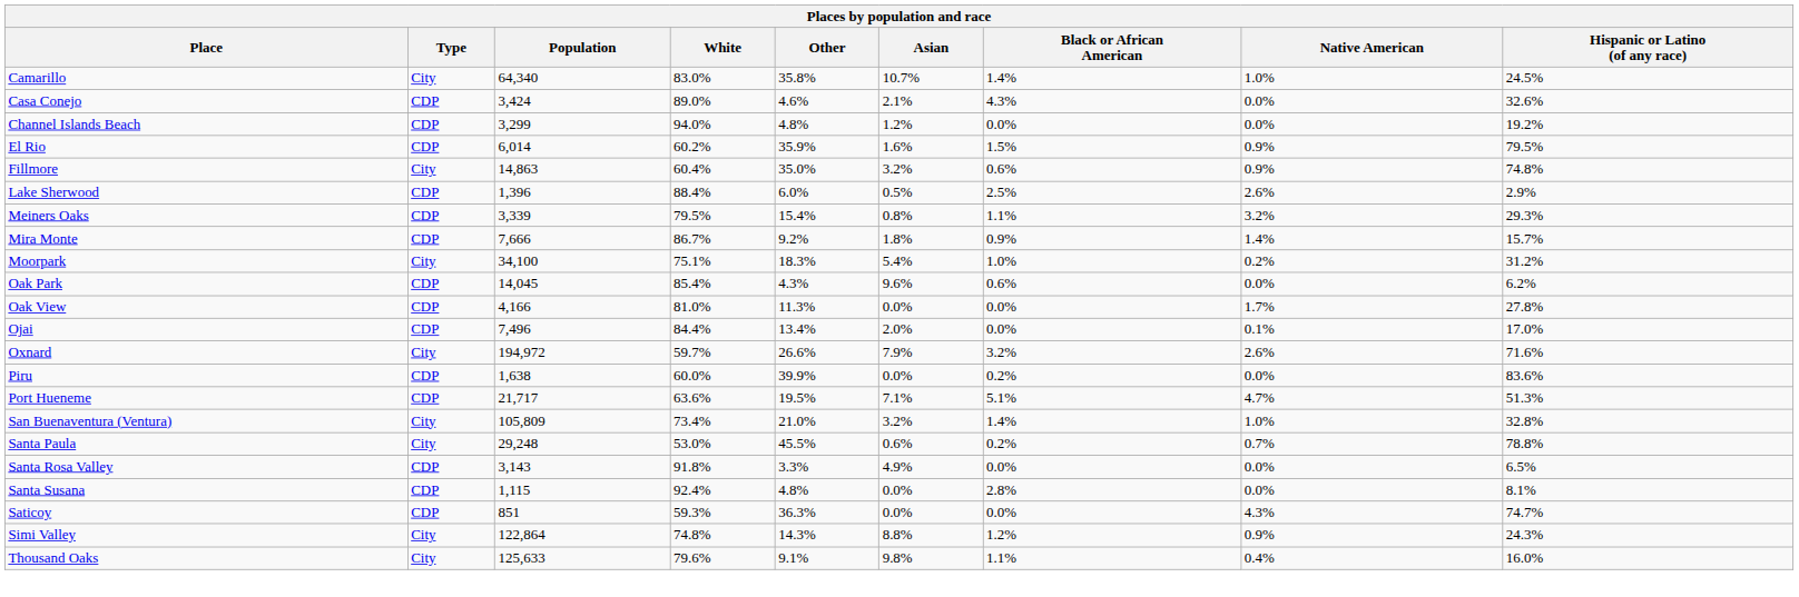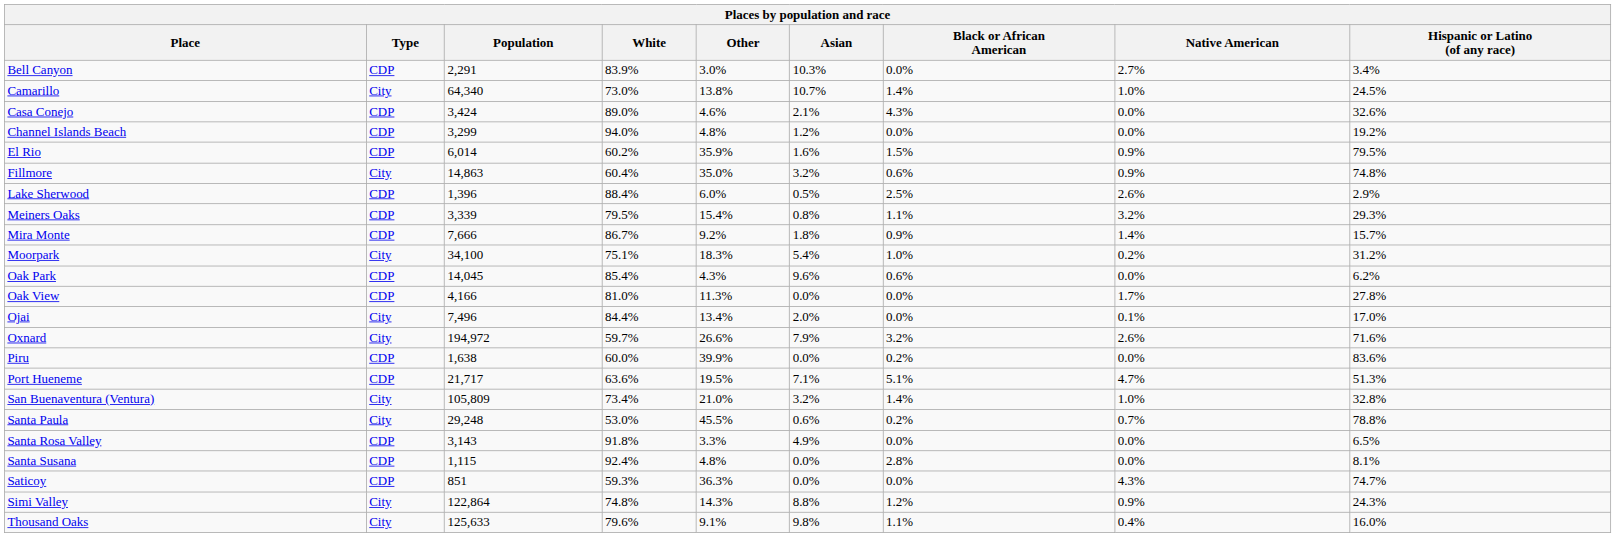 <table class="wikitable collapsible collapsed sortable" style="width: 100%;">
 <tr>
 <th colspan=9>Places by population and race</th>
 </tr>
 <tr>
 <th>Place</th>
 <th>Type</th>
 <th data-sort-type="number">Population</th>
 <th data-sort-type="number">White</th>
 <th data-sort-type="number">Other<br></th>
 <th data-sort-type="number">Asian</th>
 <th data-sort-type="number">Black or African<br>American</th>
 <th data-sort-type="number">Native American<br></th>
 <th data-sort-type="number">Hispanic or Latino<br>(of any race)</th>
 </tr>
 <tr>
+<td><a href='#'>Bell Canyon</a></td>
+<td><a href='#'>CDP</a></td>
+<td>2,291</td>
+<td>83.9%</td>
+<td>3.0%</td>
+<td>10.3%</td>
+<td>0.0%</td>
+<td>2.7%</td>
+<td>3.4%</td>
+</tr>
+<tr>
 <td><a href='#'>Camarillo</a></td>
 <td><a href='#'>City</a></td>
 <td>64,340</td>
-<td>83.0%</td>
-<td>35.8%</td>
+<td>73.0%</td>
+<td>13.8%</td>
 <td>10.7%</td>
 <td>1.4%</td>
 <td>1.0%</td>
 <td>24.5%</td>
 </tr>
 <tr>
 <td><a href='#'>Casa Conejo</a></td>
 <td><a href='#'>CDP</a></td>
 <td>3,424</td>
 <td>89.0%</td>
 <td>4.6%</td>
 <td>2.1%</td>
 <td>4.3%</td>
 <td>0.0%</td>
 <td>32.6%</td>
 </tr>
 <tr>
 <td><a href='#'>Channel Islands Beach</a></td>
 <td><a href='#'>CDP</a></td>
 <td>3,299</td>
 <td>94.0%</td>
 <td>4.8%</td>
 <td>1.2%</td>
 <td>0.0%</td>
 <td>0.0%</td>
 <td>19.2%</td>
 </tr>
 <tr>
 <td><a href='#'>El Rio</a></td>
 <td><a href='#'>CDP</a></td>
 <td>6,014</td>
 <td>60.2%</td>
 <td>35.9%</td>
 <td>1.6%</td>
 <td>1.5%</td>
 <td>0.9%</td>
 <td>79.5%</td>
 </tr>
 <tr>
 <td><a href='#'>Fillmore</a></td>
 <td><a href='#'>City</a></td>
 <td>14,863</td>
 <td>60.4%</td>
 <td>35.0%</td>
 <td>3.2%</td>
 <td>0.6%</td>
 <td>0.9%</td>
 <td>74.8%</td>
 </tr>
 <tr>
 <td><a href='#'>Lake Sherwood</a></td>
 <td><a href='#'>CDP</a></td>
 <td>1,396</td>
 <td>88.4%</td>
 <td>6.0%</td>
 <td>0.5%</td>
 <td>2.5%</td>
 <td>2.6%</td>
 <td>2.9%</td>
 </tr>
 <tr>
 <td><a href='#'>Meiners Oaks</a></td>
 <td><a href='#'>CDP</a></td>
 <td>3,339</td>
 <td>79.5%</td>
 <td>15.4%</td>
 <td>0.8%</td>
 <td>1.1%</td>
 <td>3.2%</td>
 <td>29.3%</td>
 </tr>
 <tr>
 <td><a href='#'>Mira Monte</a></td>
 <td><a href='#'>CDP</a></td>
 <td>7,666</td>
 <td>86.7%</td>
 <td>9.2%</td>
 <td>1.8%</td>
 <td>0.9%</td>
 <td>1.4%</td>
 <td>15.7%</td>
 </tr>
 <tr>
 <td><a href='#'>Moorpark</a></td>
 <td><a href='#'>City</a></td>
 <td>34,100</td>
 <td>75.1%</td>
 <td>18.3%</td>
 <td>5.4%</td>
 <td>1.0%</td>
 <td>0.2%</td>
 <td>31.2%</td>
 </tr>
 <tr>
 <td><a href='#'>Oak Park</a></td>
 <td><a href='#'>CDP</a></td>
 <td>14,045</td>
 <td>85.4%</td>
 <td>4.3%</td>
 <td>9.6%</td>
 <td>0.6%</td>
 <td>0.0%</td>
 <td>6.2%</td>
 </tr>
 <tr>
 <td><a href='#'>Oak View</a></td>
 <td><a href='#'>CDP</a></td>
 <td>4,166</td>
 <td>81.0%</td>
 <td>11.3%</td>
 <td>0.0%</td>
 <td>0.0%</td>
 <td>1.7%</td>
 <td>27.8%</td>
 </tr>
 <tr>
 <td><a href='#'>Ojai</a></td>
-<td><a href='#'>CDP</a></td>
+<td><a href='#'>City</a></td>
 <td>7,496</td>
 <td>84.4%</td>
 <td>13.4%</td>
 <td>2.0%</td>
 <td>0.0%</td>
 <td>0.1%</td>
 <td>17.0%</td>
 </tr>
 <tr>
 <td><a href='#'>Oxnard</a></td>
 <td><a href='#'>City</a></td>
 <td>194,972</td>
 <td>59.7%</td>
 <td>26.6%</td>
 <td>7.9%</td>
 <td>3.2%</td>
 <td>2.6%</td>
 <td>71.6%</td>
 </tr>
 <tr>
 <td><a href='#'>Piru</a></td>
 <td><a href='#'>CDP</a></td>
 <td>1,638</td>
 <td>60.0%</td>
 <td>39.9%</td>
 <td>0.0%</td>
 <td>0.2%</td>
 <td>0.0%</td>
 <td>83.6%</td>
 </tr>
 <tr>
 <td><a href='#'>Port Hueneme</a></td>
 <td><a href='#'>CDP</a></td>
 <td>21,717</td>
 <td>63.6%</td>
 <td>19.5%</td>
 <td>7.1%</td>
 <td>5.1%</td>
 <td>4.7%</td>
 <td>51.3%</td>
 </tr>
 <tr>
 <td><a href='#'>San Buenaventura (Ventura)</a></td>
 <td><a href='#'>City</a></td>
 <td>105,809</td>
 <td>73.4%</td>
 <td>21.0%</td>
 <td>3.2%</td>
 <td>1.4%</td>
 <td>1.0%</td>
 <td>32.8%</td>
 </tr>
 <tr>
 <td><a href='#'>Santa Paula</a></td>
 <td><a href='#'>City</a></td>
 <td>29,248</td>
 <td>53.0%</td>
 <td>45.5%</td>
 <td>0.6%</td>
 <td>0.2%</td>
 <td>0.7%</td>
 <td>78.8%</td>
 </tr>
 <tr>
 <td><a href='#'>Santa Rosa Valley</a></td>
 <td><a href='#'>CDP</a></td>
 <td>3,143</td>
 <td>91.8%</td>
 <td>3.3%</td>
 <td>4.9%</td>
 <td>0.0%</td>
 <td>0.0%</td>
 <td>6.5%</td>
 </tr>
 <tr>
 <td><a href='#'>Santa Susana</a></td>
 <td><a href='#'>CDP</a></td>
 <td>1,115</td>
 <td>92.4%</td>
 <td>4.8%</td>
 <td>0.0%</td>
 <td>2.8%</td>
 <td>0.0%</td>
 <td>8.1%</td>
 </tr>
 <tr>
 <td><a href='#'>Saticoy</a></td>
 <td><a href='#'>CDP</a></td>
 <td>851</td>
 <td>59.3%</td>
 <td>36.3%</td>
 <td>0.0%</td>
 <td>0.0%</td>
 <td>4.3%</td>
 <td>74.7%</td>
 </tr>
 <tr>
 <td><a href='#'>Simi Valley</a></td>
 <td><a href='#'>City</a></td>
 <td>122,864</td>
 <td>74.8%</td>
 <td>14.3%</td>
 <td>8.8%</td>
 <td>1.2%</td>
 <td>0.9%</td>
 <td>24.3%</td>
 </tr>
 <tr>
 <td><a href='#'>Thousand Oaks</a></td>
 <td><a href='#'>City</a></td>
 <td>125,633</td>
 <td>79.6%</td>
 <td>9.1%</td>
 <td>9.8%</td>
 <td>1.1%</td>
 <td>0.4%</td>
 <td>16.0%</td>
 </tr>
 </table>
